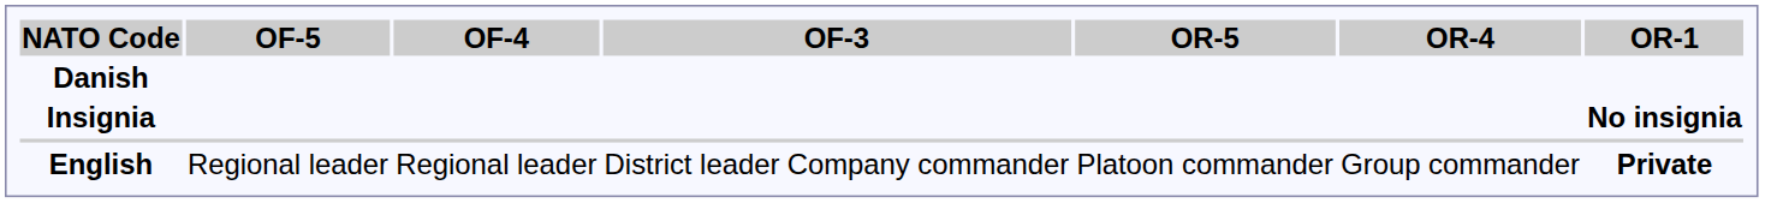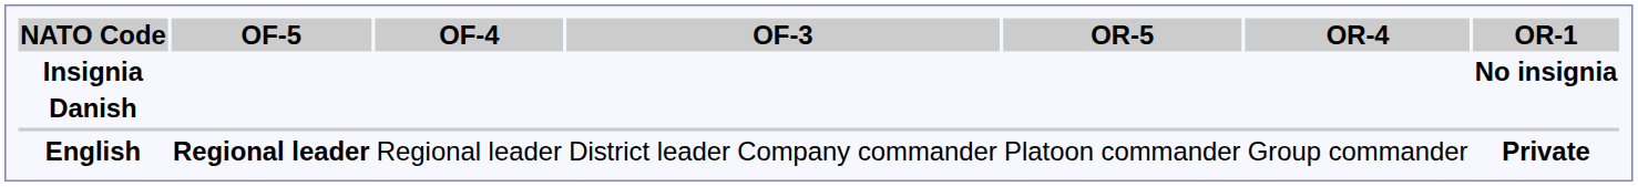 <table style="border:1px solid #8888aa; background-color:#f7f8ff; padding:5px; font-size:95%; margin: 0px 12px 12px 0px;">
 <tr style="background-color:#CCCCCC; text-align:center;">
 <th>NATO Code</th>
 <th>OF-5</th>
 <th>OF-4</th>
 <th colspan=2>OF-3</th>
 <th>OR-5</th>
 <th>OR-4</th>
 <th>OR-1</th>
 </tr>
 <tr style="text-align:center;">
+<td><strong>Insignia</strong></td>
+<td></td>
+<td></td>
+<td></td>
+<td></td>
+<td></td>
+<td></td>
+<td><strong>No insignia</strong></td>
+</tr>
+<tr style="text-align:center;">
 <th>Danish<br></th>
 <td><br></td>
 <td><br></td>
 <td><br></td>
 <td><br></td>
 <td><br></td>
 <td></td>
 <td></td>
 </tr>
-<tr style="text-align:center;">
-<td><strong>Insignia</strong></td>
-<td></td>
-<td></td>
-<td></td>
-<td></td>
-<td></td>
-<td></td>
-<td><strong>No insignia</strong></td>
-</tr>
 <tr style="background:#ccc;">
 <td colspan=8></td>
 </tr>
 <tr style="text-align:center;">
 <th>English<br></th>
-<td>Regional leader<br></td>
+<td><strong>Regional leader<br></strong></td>
 <td>Regional leader<br></td>
 <td>District leader<br></td>
 <td>Company commander<br></td>
 <td>Platoon commander<br></td>
 <td>Group commander</td>
 <td><strong>Private</strong></td>
 </tr>
 </table>
